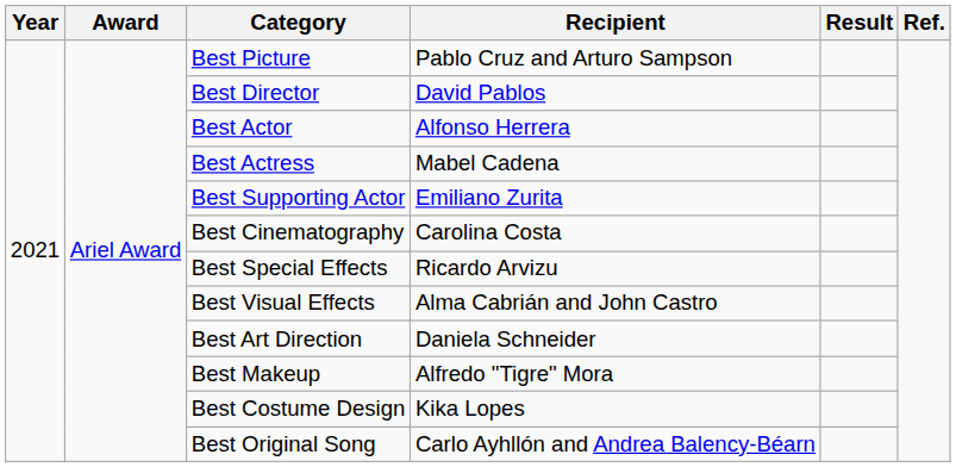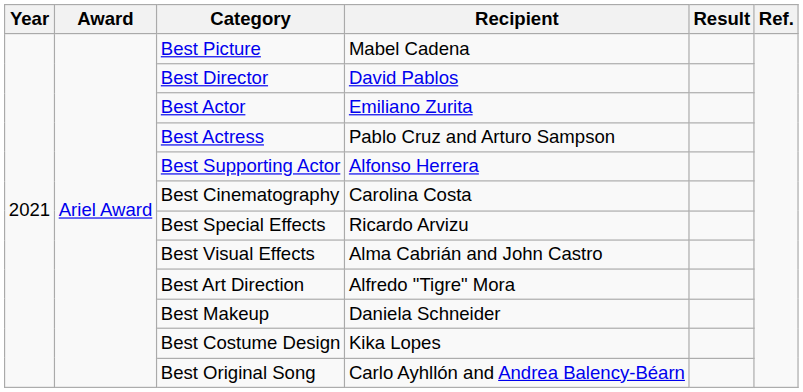 <table class="wikitable plainrowheaders">
 <tr>
 <th scope="col">Year</th>
 <th scope="col">Award</th>
 <th scope="col">Category</th>
 <th scope="col">Recipient</th>
 <th scope="col">Result</th>
 <th scope="col">Ref.</th>
 </tr>
 <tr>
 <td rowspan="12">2021</td>
 <td rowspan="12"><a href='#'>Ariel Award</a></td>
 <td><a href='#'>Best Picture</a></td>
-<td>Pablo Cruz and Arturo Sampson</td>
+<td>Mabel Cadena</td>
 <td></td>
 <td rowspan="12"><br></td>
 </tr>
 <tr>
 <td><a href='#'>Best Director</a></td>
 <td><a href='#'>David Pablos</a></td>
 <td></td>
 </tr>
 <tr>
 <td><a href='#'>Best Actor</a></td>
-<td><a href='#'>Alfonso Herrera</a></td>
+<td><a href='#'>Emiliano Zurita</a></td>
 <td></td>
 </tr>
 <tr>
 <td><a href='#'>Best Actress</a></td>
-<td>Mabel Cadena</td>
+<td>Pablo Cruz and Arturo Sampson</td>
 <td></td>
 </tr>
 <tr>
 <td><a href='#'>Best Supporting Actor</a></td>
-<td><a href='#'>Emiliano Zurita</a></td>
+<td><a href='#'>Alfonso Herrera</a></td>
 <td></td>
 </tr>
 <tr>
 <td>Best Cinematography</td>
 <td>Carolina Costa</td>
 <td></td>
 </tr>
 <tr>
 <td>Best Special Effects</td>
 <td>Ricardo Arvizu</td>
 <td></td>
 </tr>
 <tr>
 <td>Best Visual Effects</td>
 <td>Alma Cabrián and John Castro</td>
 <td></td>
 </tr>
 <tr>
 <td>Best Art Direction</td>
-<td>Daniela Schneider</td>
+<td>Alfredo "Tigre" Mora</td>
 <td></td>
 </tr>
 <tr>
 <td>Best Makeup</td>
-<td>Alfredo "Tigre" Mora</td>
+<td>Daniela Schneider</td>
 <td></td>
 </tr>
 <tr>
 <td>Best Costume Design</td>
 <td>Kika Lopes</td>
 <td></td>
 </tr>
 <tr>
 <td>Best Original Song</td>
 <td>Carlo Ayhllón and <a href='#'>Andrea Balency-Béarn</a></td>
 <td></td>
 </tr>
 </table>
